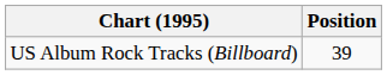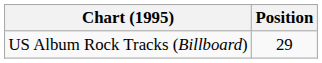 <table class="wikitable">
 <tr>
 <th>Chart (1995)</th>
 <th>Position</th>
 </tr>
 <tr>
 <td>US Album Rock Tracks (<em>Billboard</em>)</td>
-<td align="center">39</td>
+<td align="center">29</td>
 </tr>
 </table>
